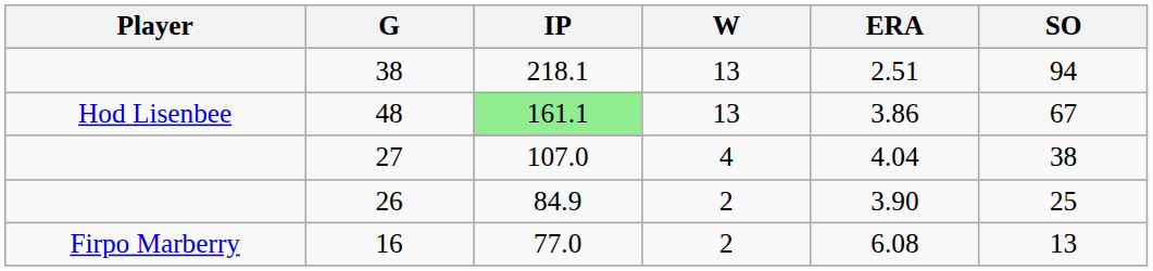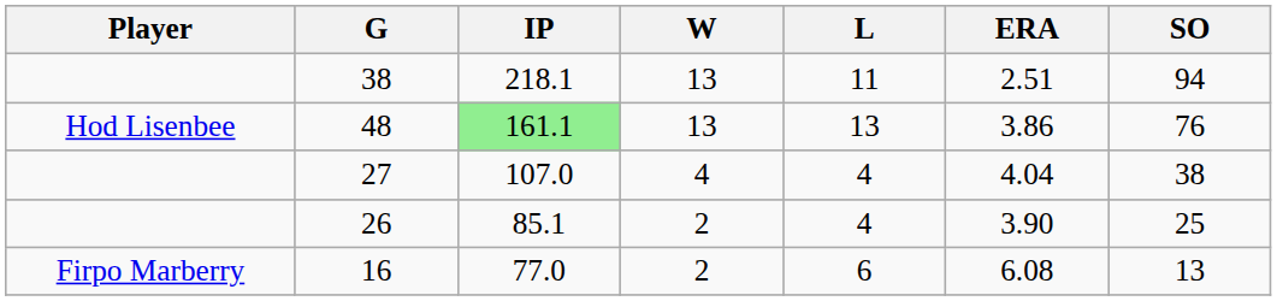 <table class="wikitable sortable">
 <tr>
 <th bgcolor="#DDDDFF" width="16%">Player</th>
 <th bgcolor="#DDDDFF" width="9%">G</th>
 <th bgcolor="#DDDDFF" width="9%">IP</th>
 <th bgcolor="#DDDDFF" width="9%">W</th>
+<th bgcolor="#DDDDFF" width="9%">L</th>
 <th bgcolor="#DDDDFF" width="9%">ERA</th>
 <th bgcolor="#DDDDFF" width="9%">SO</th>
 </tr>
 <tr align="center">
 <td></td>
 <td>38</td>
 <td>218.1</td>
 <td>13</td>
+<td>11</td>
 <td>2.51</td>
 <td>94</td>
 </tr>
 <tr align="center">
 <td><a href='#'>Hod Lisenbee</a></td>
 <td>48</td>
 <td style="background: lightgreen;">161.1</td>
 <td>13</td>
+<td>13</td>
 <td>3.86</td>
-<td>67</td>
+<td>76</td>
 </tr>
 <tr align="center">
 <td></td>
 <td>27</td>
 <td>107.0</td>
+<td>4</td>
 <td>4</td>
 <td>4.04</td>
 <td>38</td>
 </tr>
 <tr align="center">
 <td></td>
 <td>26</td>
-<td>84.9</td>
+<td>85.1</td>
 <td>2</td>
+<td>4</td>
 <td>3.90</td>
 <td>25</td>
 </tr>
 <tr align="center">
 <td><a href='#'>Firpo Marberry</a></td>
 <td>16</td>
 <td>77.0</td>
 <td>2</td>
+<td>6</td>
 <td>6.08</td>
 <td>13</td>
 </tr>
 </table>
